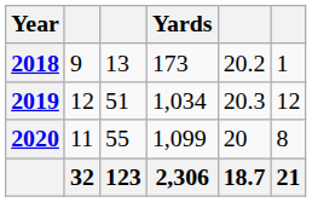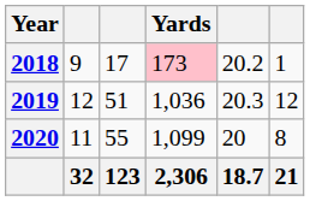 <table class="wikitable">
 <tr>
 <th>Year</th>
 <th></th>
 <th></th>
 <th>Yards</th>
 <th></th>
 <th></th>
 </tr>
 <tr>
 <th><a href='#'>2018</a></th>
 <td>9</td>
-<td>13</td>
-<td>173</td>
+<td>17</td>
+<td style="background: pink;">173</td>
 <td>20.2</td>
 <td>1</td>
 </tr>
 <tr>
 <th><a href='#'>2019</a></th>
 <td>12</td>
 <td>51</td>
-<td>1,034</td>
+<td>1,036</td>
 <td>20.3</td>
 <td>12</td>
 </tr>
 <tr>
 <th><a href='#'>2020</a></th>
 <td>11</td>
 <td>55</td>
 <td>1,099</td>
 <td>20</td>
 <td>8</td>
 </tr>
 <tr>
 <th></th>
 <th>32</th>
 <th>123</th>
 <th>2,306</th>
 <th>18.7</th>
 <th>21</th>
 </tr>
 </table>
